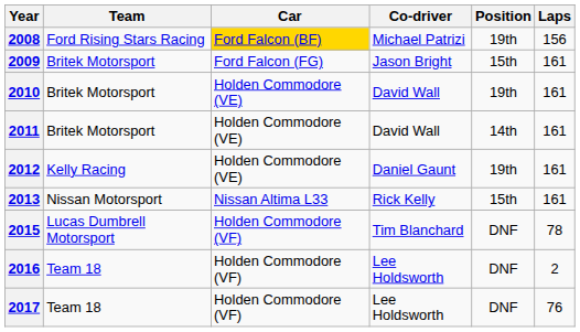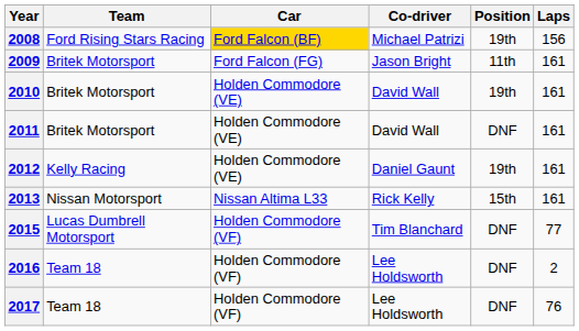 <table class="wikitable" style="font-size: 95%;">
 <tr>
 <th>Year</th>
 <th>Team</th>
 <th>Car</th>
 <th>Co-driver</th>
 <th>Position</th>
 <th>Laps</th>
 </tr>
 <tr>
 <th><a href='#'>2008</a></th>
 <td><a href='#'>Ford Rising Stars Racing</a></td>
 <td style="background: gold;"><a href='#'>Ford Falcon (BF)</a></td>
 <td> <a href='#'>Michael Patrizi</a></td>
 <td align="center">19th</td>
 <td align="center">156</td>
 </tr>
 <tr>
 <th><a href='#'>2009</a></th>
 <td><a href='#'>Britek Motorsport</a></td>
 <td><a href='#'>Ford Falcon (FG)</a></td>
 <td> <a href='#'>Jason Bright</a></td>
-<td align="center">15th</td>
+<td align="center">11th</td>
 <td align="center">161</td>
 </tr>
 <tr>
 <th><a href='#'>2010</a></th>
 <td>Britek Motorsport</td>
 <td><a href='#'>Holden Commodore (VE)</a></td>
 <td> <a href='#'>David Wall</a></td>
 <td align="center">19th</td>
 <td align="center">161</td>
 </tr>
 <tr>
 <th><a href='#'>2011</a></th>
 <td>Britek Motorsport</td>
 <td>Holden Commodore (VE)</td>
 <td> David Wall</td>
-<td align="center">14th</td>
+<td align="center">DNF</td>
 <td align="center">161</td>
 </tr>
 <tr>
 <th><a href='#'>2012</a></th>
 <td><a href='#'>Kelly Racing</a></td>
 <td>Holden Commodore (VE)</td>
 <td> <a href='#'>Daniel Gaunt</a></td>
 <td align="center">19th</td>
 <td align="center">161</td>
 </tr>
 <tr>
 <th><a href='#'>2013</a></th>
 <td>Nissan Motorsport</td>
 <td><a href='#'>Nissan Altima L33</a></td>
 <td> <a href='#'>Rick Kelly</a></td>
 <td align="center">15th</td>
 <td align="center">161</td>
 </tr>
 <tr>
 <th><a href='#'>2015</a></th>
 <td><a href='#'>Lucas Dumbrell Motorsport</a></td>
 <td><a href='#'>Holden Commodore (VF)</a></td>
 <td> <a href='#'>Tim Blanchard</a></td>
 <td align="center">DNF</td>
-<td align="center">78</td>
+<td align="center">77</td>
 </tr>
 <tr>
 <th><a href='#'>2016</a></th>
 <td><a href='#'>Team 18</a></td>
 <td>Holden Commodore (VF)</td>
 <td> <a href='#'>Lee Holdsworth</a></td>
 <td align="center">DNF</td>
 <td align="center">2</td>
 </tr>
 <tr>
 <th><a href='#'>2017</a></th>
 <td>Team 18</td>
 <td>Holden Commodore (VF)</td>
 <td> Lee Holdsworth</td>
 <td align="center">DNF</td>
 <td align="center">76</td>
 </tr>
 </table>
